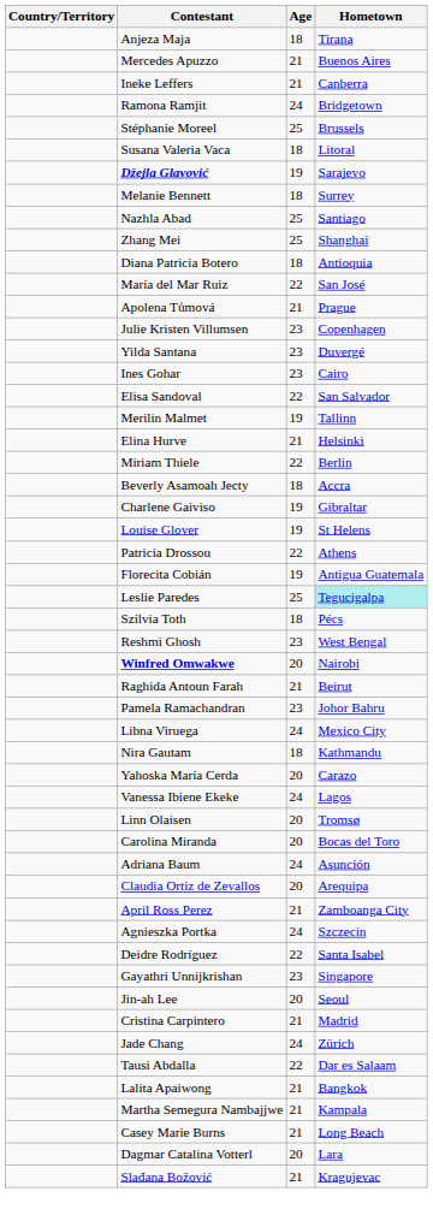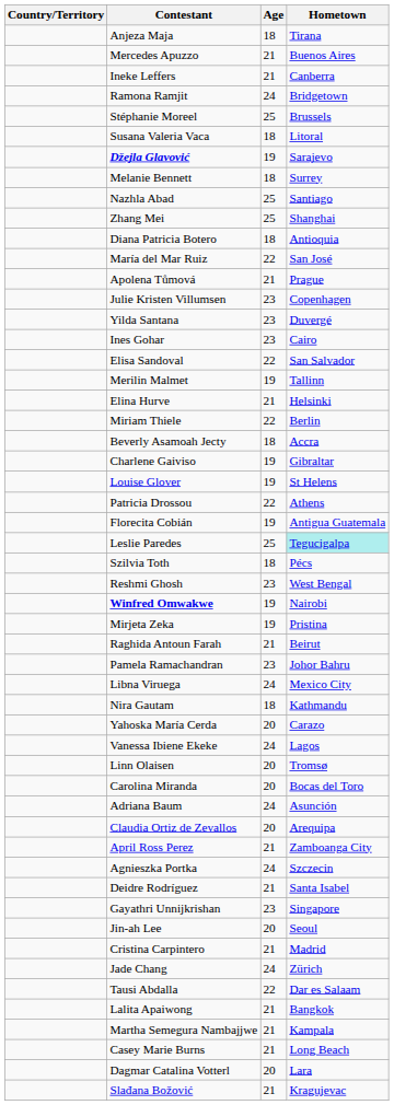 <table class="wikitable sortable" style="font-size: 95%;">
 <tr>
 <th>Country/Territory</th>
 <th>Contestant</th>
 <th>Age</th>
 <th>Hometown</th>
 </tr>
 <tr>
 <td></td>
 <td>Anjeza Maja</td>
 <td>18</td>
 <td><a href='#'>Tirana</a></td>
 </tr>
 <tr>
 <td></td>
 <td>Mercedes Apuzzo</td>
 <td>21</td>
 <td><a href='#'>Buenos Aires</a></td>
 </tr>
 <tr>
 <td></td>
 <td>Ineke Leffers</td>
 <td>21</td>
 <td><a href='#'>Canberra</a></td>
 </tr>
 <tr>
 <td></td>
 <td>Ramona Ramjit</td>
 <td>24</td>
 <td><a href='#'>Bridgetown</a></td>
 </tr>
 <tr>
 <td></td>
 <td>Stéphanie Moreel</td>
 <td>25</td>
 <td><a href='#'>Brussels</a></td>
 </tr>
 <tr>
 <td></td>
 <td>Susana Valeria Vaca</td>
 <td>18</td>
 <td><a href='#'>Litoral</a></td>
 </tr>
 <tr>
 <td><strong><em></em></strong></td>
 <td><strong><em><a href='#'>Džejla Glavović</a></em></strong></td>
 <td>19</td>
 <td><a href='#'>Sarajevo</a></td>
 </tr>
 <tr>
 <td></td>
 <td>Melanie Bennett</td>
 <td>18</td>
 <td><a href='#'>Surrey</a></td>
 </tr>
 <tr>
 <td></td>
 <td>Nazhla Abad</td>
 <td>25</td>
 <td><a href='#'>Santiago</a></td>
 </tr>
 <tr>
 <td></td>
 <td>Zhang Mei</td>
 <td>25</td>
 <td><a href='#'>Shanghai</a></td>
 </tr>
 <tr>
 <td></td>
 <td>Diana Patricia Botero</td>
 <td>18</td>
 <td><a href='#'>Antioquia</a></td>
 </tr>
 <tr>
 <td></td>
 <td>María del Mar Ruiz</td>
 <td>22</td>
 <td><a href='#'>San José</a></td>
 </tr>
 <tr>
 <td></td>
 <td>Apolena Tůmová</td>
 <td>21</td>
 <td><a href='#'>Prague</a></td>
 </tr>
 <tr>
 <td></td>
 <td>Julie Kristen Villumsen</td>
 <td>23</td>
 <td><a href='#'>Copenhagen</a></td>
 </tr>
 <tr>
 <td></td>
 <td>Yilda Santana</td>
 <td>23</td>
 <td><a href='#'>Duvergé</a></td>
 </tr>
 <tr>
 <td></td>
 <td>Ines Gohar</td>
 <td>23</td>
 <td><a href='#'>Cairo</a></td>
 </tr>
 <tr>
 <td></td>
 <td>Elisa Sandoval</td>
 <td>22</td>
 <td><a href='#'>San Salvador</a></td>
 </tr>
 <tr>
 <td></td>
 <td>Merilin Malmet</td>
 <td>19</td>
 <td><a href='#'>Tallinn</a></td>
 </tr>
 <tr>
 <td></td>
 <td>Elina Hurve</td>
 <td>21</td>
 <td><a href='#'>Helsinki</a></td>
 </tr>
 <tr>
 <td></td>
 <td>Miriam Thiele</td>
 <td>22</td>
 <td><a href='#'>Berlin</a></td>
 </tr>
 <tr>
 <td></td>
 <td>Beverly Asamoah Jecty</td>
 <td>18</td>
 <td><a href='#'>Accra</a></td>
 </tr>
 <tr>
 <td></td>
 <td>Charlene Gaiviso</td>
 <td>19</td>
 <td><a href='#'>Gibraltar</a></td>
 </tr>
 <tr>
 <td></td>
 <td><a href='#'>Louise Glover</a></td>
 <td>19</td>
 <td><a href='#'>St Helens</a></td>
 </tr>
 <tr>
 <td></td>
 <td>Patricia Drossou</td>
 <td>22</td>
 <td><a href='#'>Athens</a></td>
 </tr>
 <tr>
 <td></td>
 <td>Florecita Cobián</td>
 <td>19</td>
 <td><a href='#'>Antigua Guatemala</a></td>
 </tr>
 <tr>
 <td></td>
 <td>Leslie Paredes</td>
 <td>25</td>
 <td style="background: paleturquoise;"><a href='#'>Tegucigalpa</a></td>
 </tr>
 <tr>
 <td></td>
 <td>Szilvia Toth</td>
 <td>18</td>
 <td><a href='#'>Pécs</a></td>
 </tr>
 <tr>
 <td></td>
 <td>Reshmi Ghosh</td>
 <td>23</td>
 <td><a href='#'>West Bengal</a></td>
 </tr>
 <tr>
 <td></td>
 <td><strong><a href='#'>Winfred Omwakwe</a></strong></td>
-<td>20</td>
+<td>19</td>
 <td><a href='#'>Nairobi</a></td>
+</tr>
+<tr>
+<td></td>
+<td>Mirjeta Zeka</td>
+<td>19</td>
+<td><a href='#'>Pristina</a></td>
 </tr>
 <tr>
 <td></td>
 <td>Raghida Antoun Farah</td>
 <td>21</td>
 <td><a href='#'>Beirut</a></td>
 </tr>
 <tr>
 <td></td>
 <td>Pamela Ramachandran</td>
 <td>23</td>
 <td><a href='#'>Johor Bahru</a></td>
 </tr>
 <tr>
 <td></td>
 <td>Libna Viruega</td>
 <td>24</td>
 <td><a href='#'>Mexico City</a></td>
 </tr>
 <tr>
 <td></td>
 <td>Nira Gautam</td>
 <td>18</td>
 <td><a href='#'>Kathmandu</a></td>
 </tr>
 <tr>
 <td></td>
 <td>Yahoska María Cerda</td>
 <td>20</td>
 <td><a href='#'>Carazo</a></td>
 </tr>
 <tr>
 <td></td>
 <td>Vanessa Ibiene Ekeke</td>
 <td>24</td>
 <td><a href='#'>Lagos</a></td>
 </tr>
 <tr>
 <td></td>
 <td>Linn Olaisen</td>
 <td>20</td>
 <td><a href='#'>Tromsø</a></td>
 </tr>
 <tr>
 <td></td>
 <td>Carolina Miranda</td>
 <td>20</td>
 <td><a href='#'>Bocas del Toro</a></td>
 </tr>
 <tr>
 <td></td>
 <td>Adriana Baum</td>
 <td>24</td>
 <td><a href='#'>Asunción</a></td>
 </tr>
 <tr>
 <td></td>
 <td><a href='#'>Claudia Ortiz de Zevallos</a></td>
 <td>20</td>
 <td><a href='#'>Arequipa</a></td>
 </tr>
 <tr>
 <td></td>
 <td><a href='#'>April Ross Perez</a></td>
 <td>21</td>
 <td><a href='#'>Zamboanga City</a></td>
 </tr>
 <tr>
 <td></td>
 <td>Agnieszka Portka</td>
 <td>24</td>
 <td><a href='#'>Szczecin</a></td>
 </tr>
 <tr>
 <td></td>
 <td>Deidre Rodríguez</td>
-<td>22</td>
+<td>21</td>
 <td><a href='#'>Santa Isabel</a></td>
 </tr>
 <tr>
 <td></td>
 <td>Gayathri Unnijkrishan</td>
 <td>23</td>
 <td><a href='#'>Singapore</a></td>
 </tr>
 <tr>
 <td></td>
 <td>Jin-ah Lee</td>
 <td>20</td>
 <td><a href='#'>Seoul</a></td>
 </tr>
 <tr>
 <td></td>
 <td>Cristina Carpintero</td>
 <td>21</td>
 <td><a href='#'>Madrid</a></td>
 </tr>
 <tr>
 <td></td>
 <td>Jade Chang</td>
 <td>24</td>
 <td><a href='#'>Zürich</a></td>
 </tr>
 <tr>
 <td></td>
 <td>Tausi Abdalla</td>
 <td>22</td>
 <td><a href='#'>Dar es Salaam</a></td>
 </tr>
 <tr>
 <td></td>
 <td>Lalita Apaiwong</td>
 <td>21</td>
 <td><a href='#'>Bangkok</a></td>
 </tr>
 <tr>
 <td></td>
 <td>Martha Semegura Nambajjwe</td>
 <td>21</td>
 <td><a href='#'>Kampala</a></td>
 </tr>
 <tr>
 <td></td>
 <td>Casey Marie Burns</td>
 <td>21</td>
 <td><a href='#'>Long Beach</a></td>
 </tr>
 <tr>
 <td></td>
 <td>Dagmar Catalina Votterl</td>
 <td>20</td>
 <td><a href='#'>Lara</a></td>
 </tr>
 <tr>
 <td></td>
 <td><a href='#'>Slađana Božović</a></td>
 <td>21</td>
 <td><a href='#'>Kragujevac</a></td>
 </tr>
 </table>
